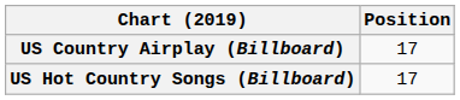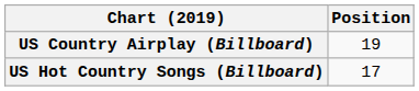 <table class="wikitable sortable plainrowheaders" style="text-align:center">
 <tr>
 <th>Chart (2019)</th>
 <th>Position</th>
 </tr>
 <tr>
 <th scope="row">US Country Airplay (<em>Billboard</em>)</th>
-<td>17</td>
+<td>19</td>
 </tr>
 <tr>
 <th scope="row">US Hot Country Songs (<em>Billboard</em>)</th>
 <td>17</td>
 </tr>
 </table>
